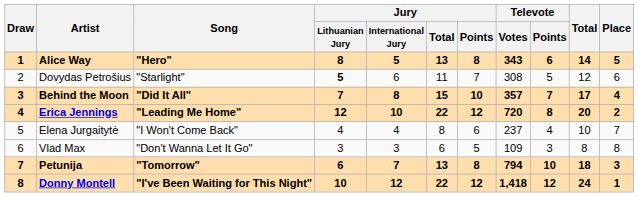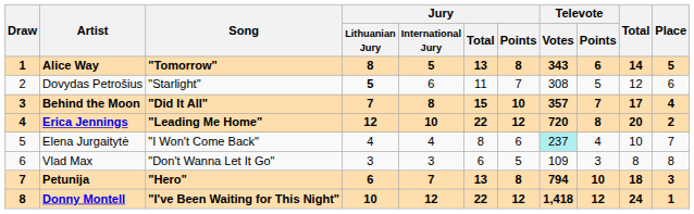 <table class="sortable wikitable" style="margin: 1em auto 1em auto; text-align:center;">
 <tr>
 <th rowspan="2">Draw</th>
 <th rowspan="2">Artist</th>
 <th rowspan="2">Song</th>
 <th colspan="4">Jury</th>
 <th colspan="2">Televote</th>
 <th rowspan="2">Total</th>
 <th rowspan="2">Place</th>
 </tr>
 <tr>
 <th><small>Lithuanian<br>Jury</small></th>
 <th><small>International<br>Jury</small></th>
 <th>Total</th>
 <th>Points</th>
 <th>Votes</th>
 <th>Points</th>
 </tr>
 <tr style="font-weight:bold; background:navajowhite;">
 <td>1</td>
 <td align="left">Alice Way</td>
-<td align="left">"Hero"</td>
+<td align="left">"Tomorrow"</td>
 <td>8</td>
 <td>5</td>
 <td>13</td>
 <td>8</td>
 <td>343</td>
 <td>6</td>
 <td>14</td>
 <td>5</td>
 </tr>
 <tr>
 <td>2</td>
 <td align="left">Dovydas Petrošius</td>
 <td align="left">"Starlight"</td>
 <td><strong>5</strong></td>
 <td>6</td>
 <td>11</td>
 <td>7</td>
 <td>308</td>
 <td>5</td>
 <td>12</td>
 <td>6</td>
 </tr>
 <tr style="font-weight:bold; background:navajowhite;">
 <td>3</td>
 <td align="left">Behind the Moon</td>
 <td align="left">"Did It All"</td>
 <td>7</td>
 <td>8</td>
 <td>15</td>
 <td>10</td>
 <td>357</td>
 <td>7</td>
 <td>17</td>
 <td>4</td>
 </tr>
 <tr style="font-weight:bold; background:navajowhite;">
 <td>4</td>
 <td align="left"><a href='#'>Erica Jennings</a></td>
 <td align="left">"Leading Me Home"</td>
 <td>12</td>
 <td>10</td>
 <td>22</td>
 <td>12</td>
 <td>720</td>
 <td>8</td>
 <td>20</td>
 <td>2</td>
 </tr>
 <tr>
 <td>5</td>
 <td align="left">Elena Jurgaitytė</td>
 <td align="left">"I Won't Come Back"</td>
 <td>4</td>
 <td>4</td>
 <td>8</td>
 <td>6</td>
-<td>237</td>
+<td style="background: paleturquoise;">237</td>
 <td>4</td>
 <td>10</td>
 <td>7</td>
 </tr>
 <tr>
 <td>6</td>
 <td align="left">Vlad Max</td>
 <td align="left">"Don't Wanna Let It Go"</td>
 <td>3</td>
 <td>3</td>
 <td>6</td>
 <td>5</td>
 <td>109</td>
 <td>3</td>
 <td>8</td>
 <td>8</td>
 </tr>
 <tr style="font-weight:bold; background:navajowhite;">
 <td>7</td>
 <td align="left">Petunija</td>
-<td align="left">"Tomorrow"</td>
+<td align="left">"Hero"</td>
 <td>6</td>
 <td>7</td>
 <td>13</td>
 <td>8</td>
 <td>794</td>
 <td>10</td>
 <td>18</td>
 <td>3</td>
 </tr>
 <tr style="font-weight:bold; background:navajowhite;">
 <td>8</td>
 <td align="left"><a href='#'>Donny Montell</a></td>
 <td align="left">"I've Been Waiting for This Night"</td>
 <td>10</td>
 <td>12</td>
 <td>22</td>
 <td>12</td>
 <td>1,418</td>
 <td>12</td>
 <td>24</td>
 <td>1</td>
 </tr>
 </table>
